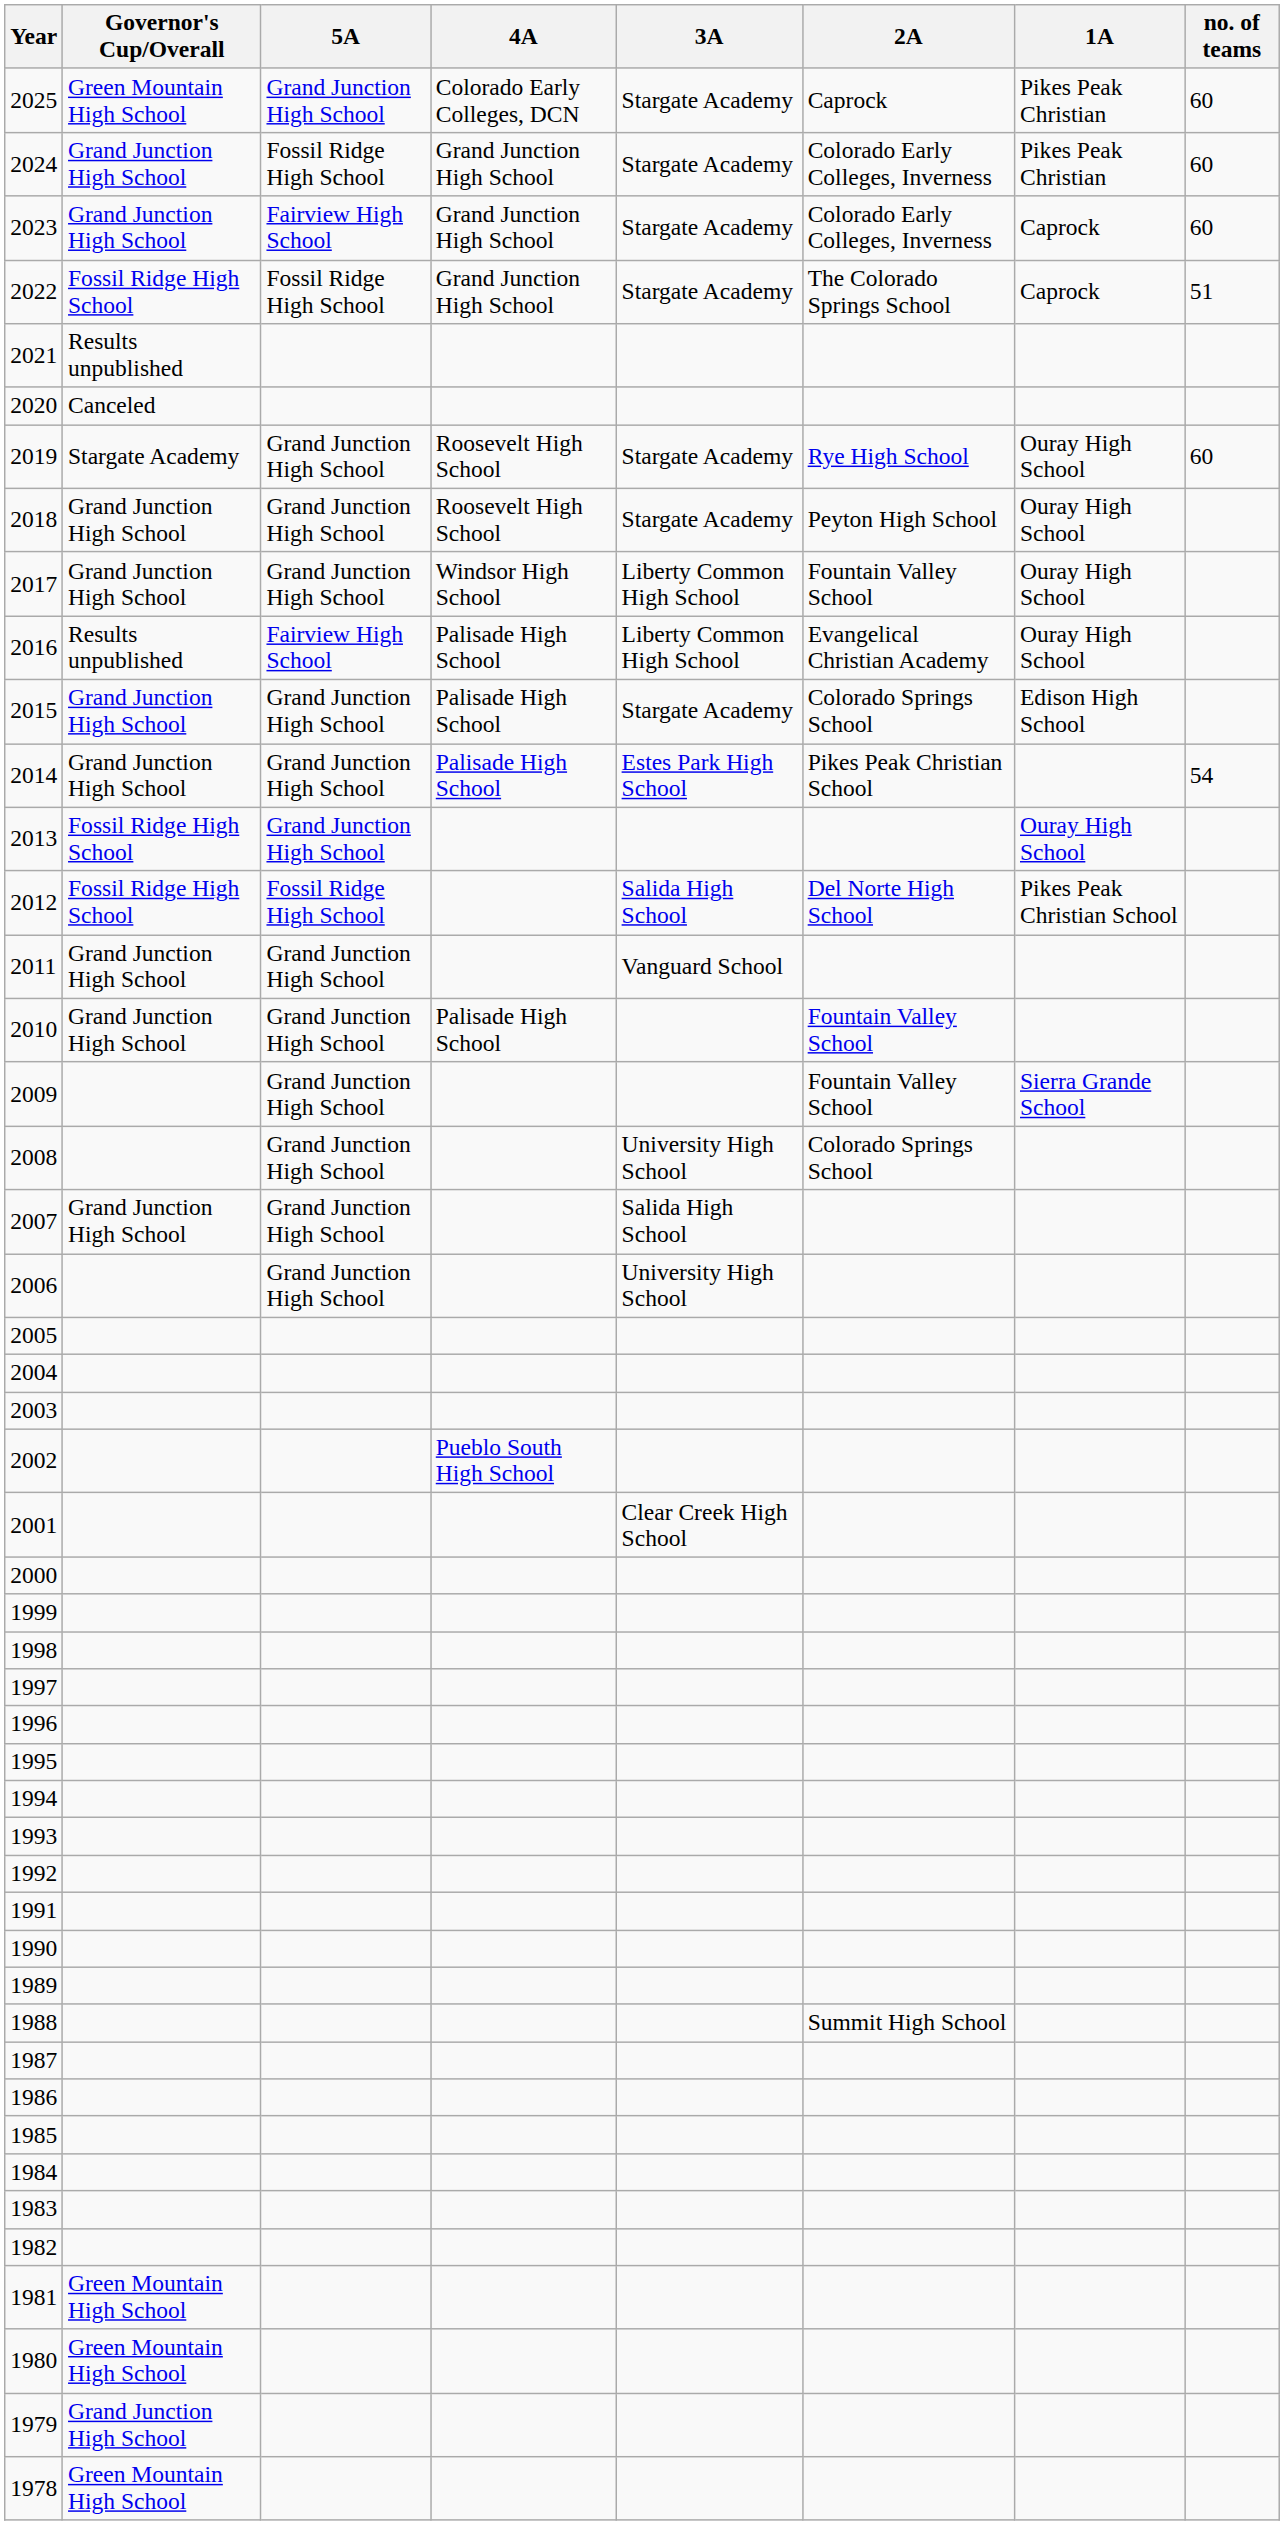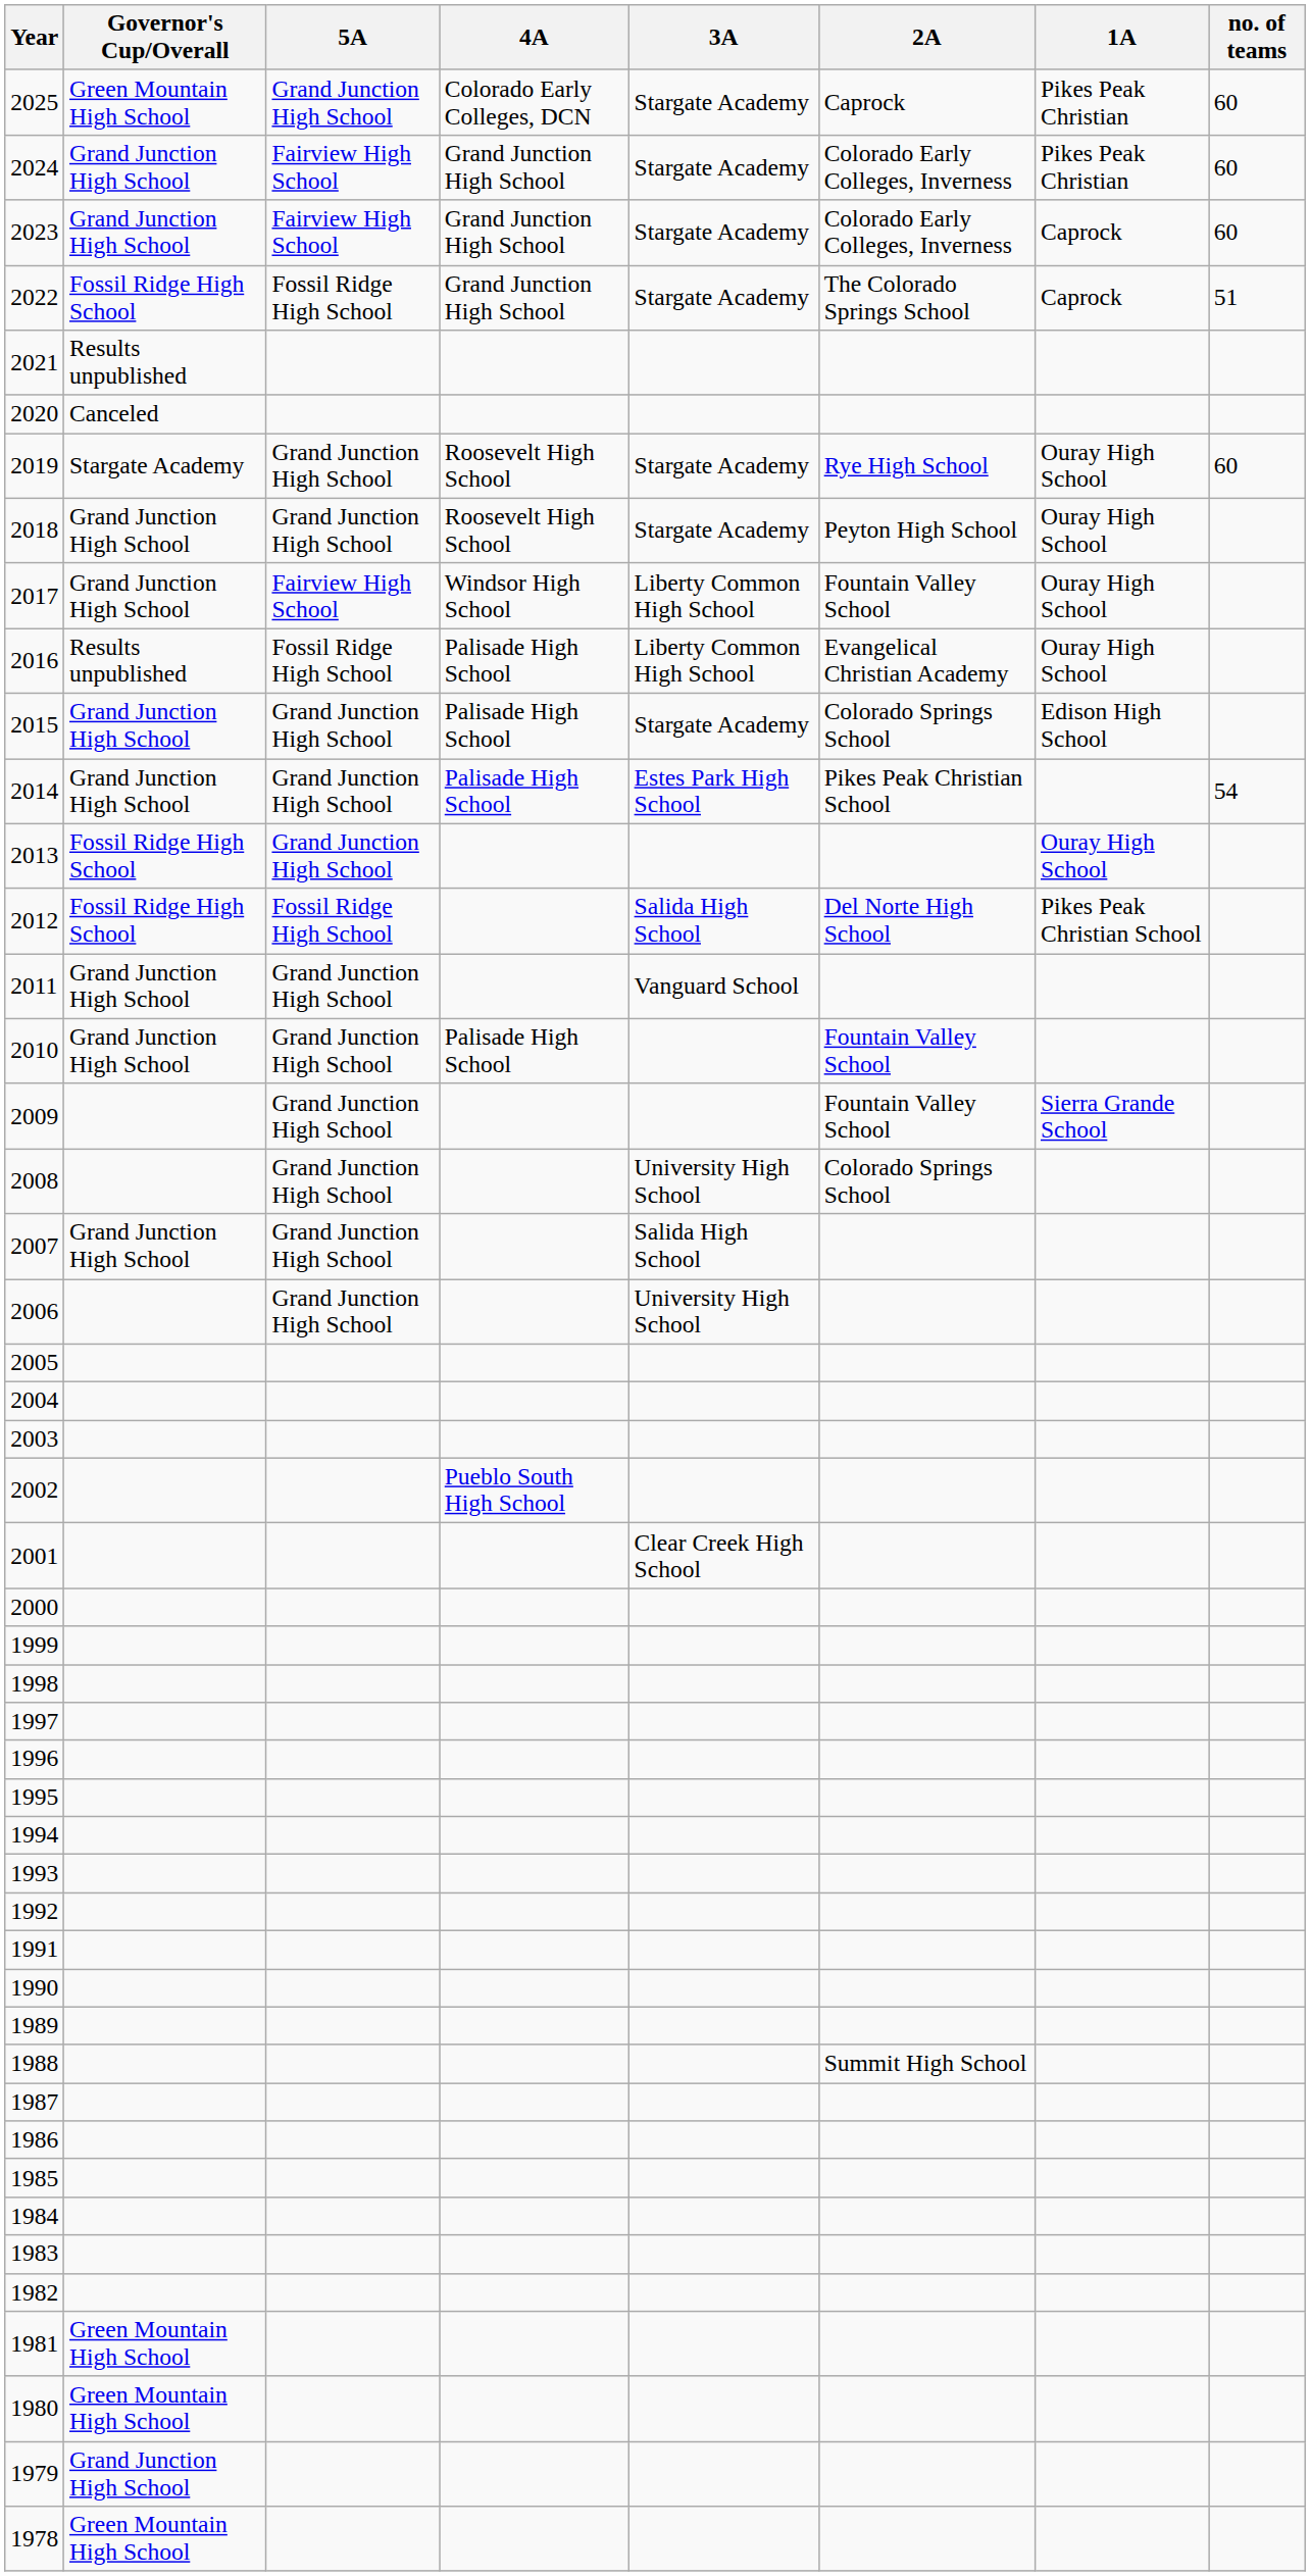 <table class="wikitable sortable" border=1>
 <tr>
 <th>Year</th>
 <th>Governor's Cup/Overall</th>
 <th>5A</th>
 <th>4A</th>
 <th>3A</th>
 <th>2A</th>
 <th>1A</th>
 <th>no. of teams</th>
 </tr>
 <tr>
 <td>2025</td>
 <td><a href='#'>Green Mountain High School</a></td>
 <td><a href='#'>Grand Junction High School</a></td>
 <td>Colorado Early Colleges, DCN</td>
 <td>Stargate Academy</td>
 <td>Caprock</td>
 <td>Pikes Peak Christian</td>
 <td>60</td>
 </tr>
 <tr>
 <td>2024</td>
 <td><a href='#'>Grand Junction High School</a></td>
-<td>Fossil Ridge High School</td>
+<td><a href='#'>Fairview High School</a></td>
 <td>Grand Junction High School</td>
 <td>Stargate Academy</td>
 <td>Colorado Early Colleges, Inverness</td>
 <td>Pikes Peak Christian</td>
 <td>60</td>
 </tr>
 <tr>
 <td>2023</td>
 <td><a href='#'>Grand Junction High School</a></td>
 <td><a href='#'>Fairview High School</a></td>
 <td>Grand Junction High School</td>
 <td>Stargate Academy</td>
 <td>Colorado Early Colleges, Inverness</td>
 <td>Caprock</td>
 <td>60</td>
 </tr>
 <tr>
 <td>2022</td>
 <td><a href='#'>Fossil Ridge High School</a></td>
 <td>Fossil Ridge High School</td>
 <td>Grand Junction High School</td>
 <td>Stargate Academy</td>
 <td>The Colorado Springs School</td>
 <td>Caprock</td>
 <td>51</td>
 </tr>
 <tr>
 <td>2021</td>
 <td>Results unpublished</td>
 <td></td>
 <td></td>
 <td></td>
 <td></td>
 <td></td>
 <td></td>
 </tr>
 <tr>
 <td>2020</td>
 <td>Canceled</td>
 <td></td>
 <td></td>
 <td></td>
 <td></td>
 <td></td>
 <td></td>
 </tr>
 <tr>
 <td>2019</td>
 <td>Stargate Academy</td>
 <td>Grand Junction High School</td>
 <td>Roosevelt High School</td>
 <td>Stargate Academy</td>
 <td><a href='#'>Rye High School</a></td>
 <td>Ouray High School</td>
 <td>60</td>
 </tr>
 <tr>
 <td>2018</td>
 <td>Grand Junction High School</td>
 <td>Grand Junction High School</td>
 <td>Roosevelt High School</td>
 <td>Stargate Academy</td>
 <td>Peyton High School</td>
 <td>Ouray High School</td>
 </tr>
 <tr>
 <td>2017</td>
 <td>Grand Junction High School</td>
-<td>Grand Junction High School</td>
+<td><a href='#'>Fairview High School</a></td>
 <td>Windsor High School</td>
 <td>Liberty Common High School</td>
 <td>Fountain Valley School</td>
 <td>Ouray High School</td>
 <td></td>
 </tr>
 <tr>
 <td>2016</td>
 <td>Results unpublished</td>
-<td><a href='#'>Fairview High School</a></td>
+<td>Fossil Ridge High School</td>
 <td>Palisade High School</td>
 <td>Liberty Common High School</td>
 <td>Evangelical Christian Academy</td>
 <td>Ouray High School</td>
 <td></td>
 </tr>
 <tr>
 <td>2015</td>
 <td><a href='#'>Grand Junction High School</a></td>
 <td>Grand Junction High School</td>
 <td>Palisade High School</td>
 <td>Stargate Academy</td>
 <td>Colorado Springs School</td>
 <td>Edison High School</td>
 <td></td>
 </tr>
 <tr>
 <td>2014</td>
 <td>Grand Junction High School</td>
 <td>Grand Junction High School</td>
 <td><a href='#'>Palisade High School</a></td>
 <td><a href='#'>Estes Park High School</a></td>
 <td>Pikes Peak Christian School</td>
 <td></td>
 <td>54</td>
 </tr>
 <tr>
 <td>2013</td>
 <td><a href='#'>Fossil Ridge High School</a></td>
 <td><a href='#'>Grand Junction High School</a></td>
 <td></td>
 <td></td>
 <td></td>
 <td><a href='#'>Ouray High School</a></td>
 <td></td>
 </tr>
 <tr>
 <td>2012</td>
 <td><a href='#'>Fossil Ridge High School</a></td>
 <td><a href='#'>Fossil Ridge High School</a></td>
 <td></td>
 <td><a href='#'>Salida High School</a></td>
 <td><a href='#'>Del Norte High School</a></td>
 <td>Pikes Peak Christian School</td>
 <td></td>
 </tr>
 <tr>
 <td>2011</td>
 <td>Grand Junction High School</td>
 <td>Grand Junction High School</td>
 <td></td>
 <td>Vanguard School</td>
 <td></td>
 <td></td>
 <td></td>
 </tr>
 <tr>
 <td>2010</td>
 <td>Grand Junction High School</td>
 <td>Grand Junction High School</td>
 <td>Palisade High School</td>
 <td></td>
 <td><a href='#'>Fountain Valley School</a></td>
 <td></td>
 <td></td>
 </tr>
 <tr>
 <td>2009</td>
 <td></td>
 <td>Grand Junction High School</td>
 <td></td>
 <td></td>
 <td>Fountain Valley School</td>
 <td><a href='#'>Sierra Grande School</a></td>
 <td></td>
 </tr>
 <tr>
 <td>2008</td>
 <td></td>
 <td>Grand Junction High School</td>
 <td></td>
 <td>University High School</td>
 <td>Colorado Springs School</td>
 <td></td>
 <td></td>
 </tr>
 <tr>
 <td>2007</td>
 <td>Grand Junction High School</td>
 <td>Grand Junction High School</td>
 <td></td>
 <td>Salida High School</td>
 <td></td>
 <td></td>
 <td></td>
 </tr>
 <tr>
 <td>2006</td>
 <td></td>
 <td>Grand Junction High School</td>
 <td></td>
 <td>University High School</td>
 <td></td>
 <td></td>
 <td></td>
 </tr>
 <tr>
 <td>2005</td>
 <td></td>
 <td></td>
 <td></td>
 <td></td>
 <td></td>
 <td></td>
 <td></td>
 </tr>
 <tr>
 <td>2004</td>
 <td></td>
 <td></td>
 <td></td>
 <td></td>
 <td></td>
 <td></td>
 <td></td>
 </tr>
 <tr>
 <td>2003</td>
 <td></td>
 <td></td>
 <td></td>
 <td></td>
 <td></td>
 <td></td>
 <td></td>
 </tr>
 <tr>
 <td>2002</td>
 <td></td>
 <td></td>
 <td><a href='#'>Pueblo South High School</a></td>
 <td></td>
 <td></td>
 <td></td>
 <td></td>
 </tr>
 <tr>
 <td>2001</td>
 <td></td>
 <td></td>
 <td></td>
 <td>Clear Creek High School</td>
 <td></td>
 <td></td>
 <td></td>
 </tr>
 <tr>
 <td>2000</td>
 <td></td>
 <td></td>
 <td></td>
 <td></td>
 <td></td>
 <td></td>
 <td></td>
 </tr>
 <tr>
 <td>1999</td>
 <td></td>
 <td></td>
 <td></td>
 <td></td>
 <td></td>
 <td></td>
 <td></td>
 </tr>
 <tr>
 <td>1998</td>
 <td></td>
 <td></td>
 <td></td>
 <td></td>
 <td></td>
 <td></td>
 <td></td>
 </tr>
 <tr>
 <td>1997</td>
 <td></td>
 <td></td>
 <td></td>
 <td></td>
 <td></td>
 <td></td>
 <td></td>
 </tr>
 <tr>
 <td>1996</td>
 <td></td>
 <td></td>
 <td></td>
 <td></td>
 <td></td>
 <td></td>
 <td></td>
 </tr>
 <tr>
 <td>1995</td>
 <td></td>
 <td></td>
 <td></td>
 <td></td>
 <td></td>
 <td></td>
 <td></td>
 </tr>
 <tr>
 <td>1994</td>
 <td></td>
 <td></td>
 <td></td>
 <td></td>
 <td></td>
 <td></td>
 <td></td>
 </tr>
 <tr>
 <td>1993</td>
 <td></td>
 <td></td>
 <td></td>
 <td></td>
 <td></td>
 <td></td>
 <td></td>
 </tr>
 <tr>
 <td>1992</td>
 <td></td>
 <td></td>
 <td></td>
 <td></td>
 <td></td>
 <td></td>
 <td></td>
 </tr>
 <tr>
 <td>1991</td>
 <td></td>
 <td></td>
 <td></td>
 <td></td>
 <td></td>
 <td></td>
 <td></td>
 </tr>
 <tr>
 <td>1990</td>
 <td></td>
 <td></td>
 <td></td>
 <td></td>
 <td></td>
 <td></td>
 <td></td>
 </tr>
 <tr>
 <td>1989</td>
 <td></td>
 <td></td>
 <td></td>
 <td></td>
 <td></td>
 <td></td>
 <td></td>
 </tr>
 <tr>
 <td>1988</td>
 <td></td>
 <td></td>
 <td></td>
 <td></td>
 <td>Summit High School</td>
 <td></td>
 <td></td>
 </tr>
 <tr>
 <td>1987</td>
 <td></td>
 <td></td>
 <td></td>
 <td></td>
 <td></td>
 <td></td>
 <td></td>
 </tr>
 <tr>
 <td>1986</td>
 <td></td>
 <td></td>
 <td></td>
 <td></td>
 <td></td>
 <td></td>
 <td></td>
 </tr>
 <tr>
 <td>1985</td>
 <td></td>
 <td></td>
 <td></td>
 <td></td>
 <td></td>
 <td></td>
 <td></td>
 </tr>
 <tr>
 <td>1984</td>
 <td></td>
 <td></td>
 <td></td>
 <td></td>
 <td></td>
 <td></td>
 <td></td>
 </tr>
 <tr>
 <td>1983</td>
 <td></td>
 <td></td>
 <td></td>
 <td></td>
 <td></td>
 <td></td>
 <td></td>
 </tr>
 <tr>
 <td>1982</td>
 <td></td>
 <td></td>
 <td></td>
 <td></td>
 <td></td>
 <td></td>
 <td></td>
 </tr>
 <tr>
 <td>1981</td>
 <td><a href='#'>Green Mountain High School</a></td>
 <td></td>
 <td></td>
 <td></td>
 <td></td>
 <td></td>
 <td></td>
 </tr>
 <tr>
 <td>1980</td>
 <td><a href='#'>Green Mountain High School</a></td>
 <td></td>
 <td></td>
 <td></td>
 <td></td>
 <td></td>
 <td></td>
 </tr>
 <tr>
 <td>1979</td>
 <td><a href='#'>Grand Junction High School</a></td>
 <td></td>
 <td></td>
 <td></td>
 <td></td>
 <td></td>
 <td></td>
 </tr>
 <tr>
 <td>1978</td>
 <td><a href='#'>Green Mountain High School</a></td>
 <td></td>
 <td></td>
 <td></td>
 <td></td>
 <td></td>
 <td></td>
 </tr>
 </table>
